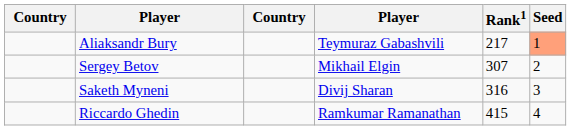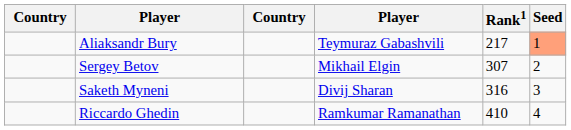 <table class="sortable wikitable">
 <tr>
 <th width="70">Country</th>
 <th width="175">Player</th>
 <th width="70">Country</th>
 <th width="175">Player</th>
 <th>Rank<sup>1</sup></th>
 <th>Seed</th>
 </tr>
 <tr>
 <td></td>
 <td><a href='#'>Aliaksandr Bury</a></td>
 <td></td>
 <td><a href='#'>Teymuraz Gabashvili</a></td>
 <td>217</td>
 <td style="background: lightsalmon;">1</td>
 </tr>
 <tr>
 <td></td>
 <td><a href='#'>Sergey Betov</a></td>
 <td></td>
 <td><a href='#'>Mikhail Elgin</a></td>
 <td>307</td>
 <td>2</td>
 </tr>
 <tr>
 <td></td>
 <td><a href='#'>Saketh Myneni</a></td>
 <td></td>
 <td><a href='#'>Divij Sharan</a></td>
 <td>316</td>
 <td>3</td>
 </tr>
 <tr>
 <td></td>
 <td><a href='#'>Riccardo Ghedin</a></td>
 <td></td>
 <td><a href='#'>Ramkumar Ramanathan</a></td>
-<td>415</td>
+<td>410</td>
 <td>4</td>
 </tr>
 </table>
